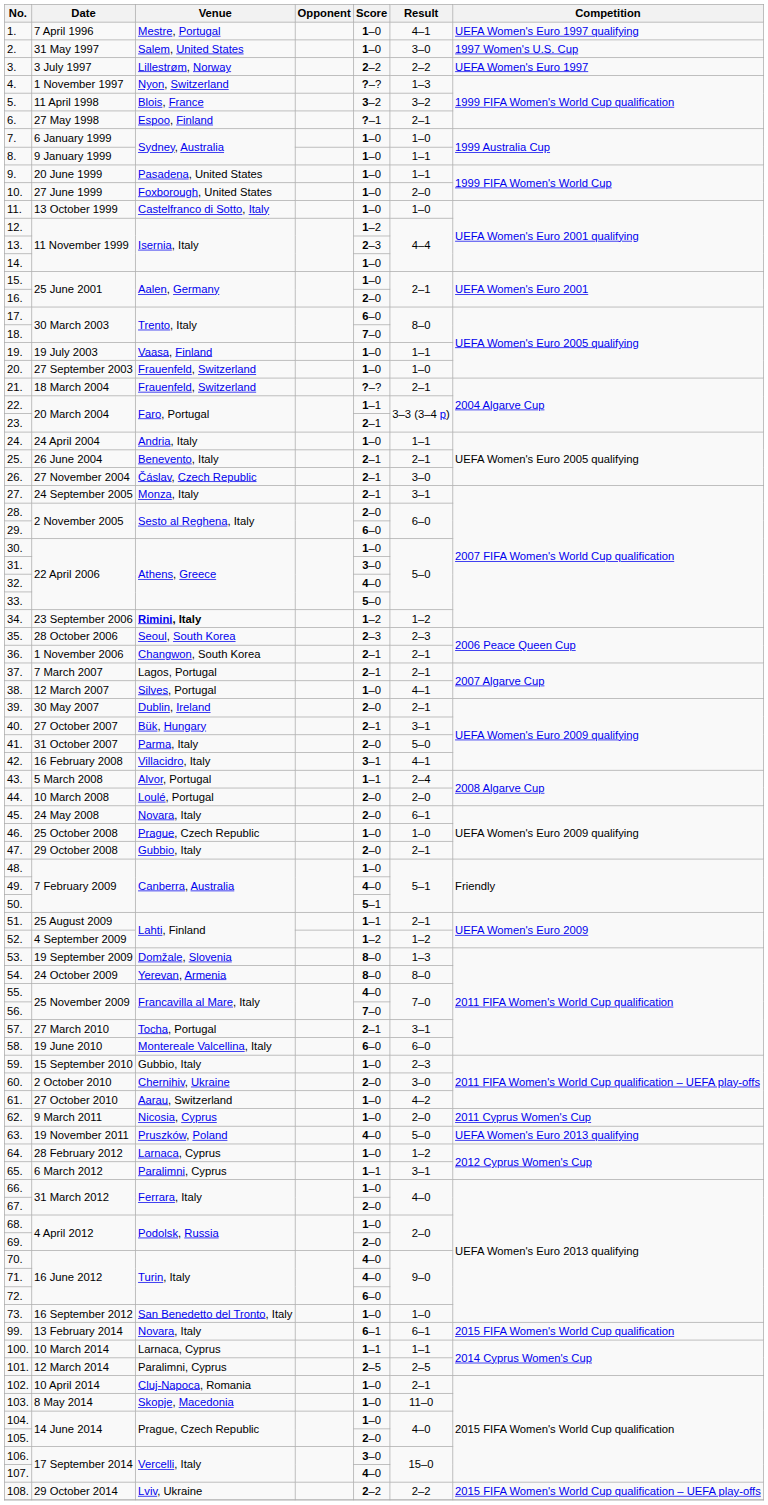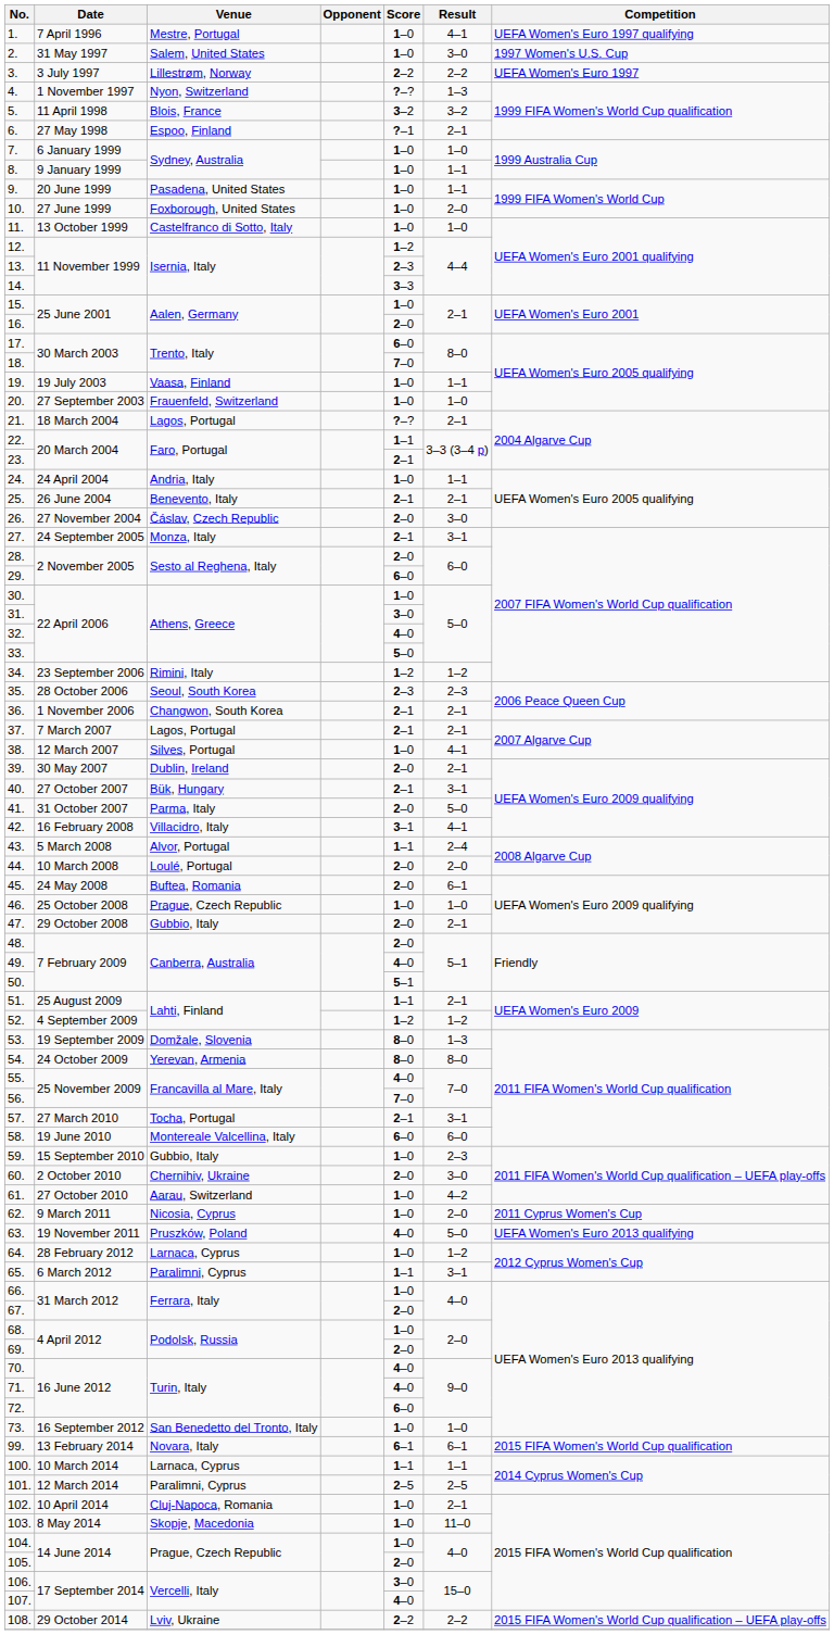 <table class="wikitable" style="font-size:95%">
 <tr>
 <th>No.</th>
 <th>Date</th>
 <th>Venue</th>
 <th>Opponent</th>
 <th>Score</th>
 <th>Result</th>
 <th>Competition</th>
 </tr>
 <tr>
 <td>1.</td>
 <td>7 April 1996</td>
 <td><a href='#'>Mestre</a>, <a href='#'>Portugal</a></td>
 <td></td>
 <td align=center><strong>1</strong>–0</td>
 <td align=center>4–1</td>
 <td><a href='#'>UEFA Women's Euro 1997 qualifying</a></td>
 </tr>
 <tr>
 <td>2.</td>
 <td>31 May 1997</td>
 <td><a href='#'>Salem</a>, <a href='#'>United States</a></td>
 <td></td>
 <td align=center><strong>1</strong>–0</td>
 <td align=center>3–0</td>
 <td><a href='#'>1997 Women's U.S. Cup</a></td>
 </tr>
 <tr>
 <td>3.</td>
 <td>3 July 1997</td>
 <td><a href='#'>Lillestrøm</a>, <a href='#'>Norway</a></td>
 <td></td>
 <td align=center><strong>2</strong>–2</td>
 <td align=center>2–2</td>
 <td><a href='#'>UEFA Women's Euro 1997</a></td>
 </tr>
 <tr>
 <td>4.</td>
 <td>1 November 1997</td>
 <td><a href='#'>Nyon</a>, <a href='#'>Switzerland</a></td>
 <td></td>
 <td align=center><strong>?</strong>–?</td>
 <td align=center>1–3</td>
 <td rowspan=3><a href='#'>1999 FIFA Women's World Cup qualification</a></td>
 </tr>
 <tr>
 <td>5.</td>
 <td>11 April 1998</td>
 <td><a href='#'>Blois</a>, <a href='#'>France</a></td>
 <td></td>
 <td align=center><strong>3</strong>–2</td>
 <td align=center>3–2</td>
 </tr>
 <tr>
 <td>6.</td>
 <td>27 May 1998</td>
 <td><a href='#'>Espoo</a>, <a href='#'>Finland</a></td>
 <td></td>
 <td align=center><strong>?</strong>–1</td>
 <td align=center>2–1</td>
 </tr>
 <tr>
 <td>7.</td>
 <td>6 January 1999</td>
 <td rowspan=2><a href='#'>Sydney</a>, <a href='#'>Australia</a></td>
 <td></td>
 <td align=center><strong>1</strong>–0</td>
 <td align=center>1–0</td>
 <td rowspan=2><a href='#'>1999 Australia Cup</a></td>
 </tr>
 <tr>
 <td>8.</td>
 <td>9 January 1999</td>
 <td></td>
 <td align=center><strong>1</strong>–0</td>
 <td align=center>1–1</td>
 </tr>
 <tr>
 <td>9.</td>
 <td>20 June 1999</td>
 <td><a href='#'>Pasadena</a>, United States</td>
 <td></td>
 <td align=center><strong>1</strong>–0</td>
 <td align=center>1–1</td>
 <td rowspan=2><a href='#'>1999 FIFA Women's World Cup</a></td>
 </tr>
 <tr>
 <td>10.</td>
 <td>27 June 1999</td>
 <td><a href='#'>Foxborough</a>, United States</td>
 <td></td>
 <td align=center><strong>1</strong>–0</td>
 <td align=center>2–0</td>
 </tr>
 <tr>
 <td>11.</td>
 <td>13 October 1999</td>
 <td><a href='#'>Castelfranco di Sotto</a>, <a href='#'>Italy</a></td>
 <td></td>
 <td align=center><strong>1</strong>–0</td>
 <td align=center>1–0</td>
 <td rowspan=4><a href='#'>UEFA Women's Euro 2001 qualifying</a></td>
 </tr>
 <tr>
 <td>12.</td>
 <td rowspan=3>11 November 1999</td>
 <td rowspan=3><a href='#'>Isernia</a>, Italy</td>
 <td rowspan=3></td>
 <td align=center><strong>1</strong>–2</td>
 <td rowspan=3 align=center>4–4</td>
 </tr>
 <tr>
 <td>13.</td>
 <td align=center><strong>2</strong>–3</td>
 </tr>
 <tr>
 <td>14.</td>
-<td align=center><strong>1</strong>–0</td>
+<td align=center><strong>3</strong>–3</td>
 </tr>
 <tr>
 <td>15.</td>
 <td rowspan=2>25 June 2001</td>
 <td rowspan=2><a href='#'>Aalen</a>, <a href='#'>Germany</a></td>
 <td rowspan=2></td>
 <td align=center><strong>1</strong>–0</td>
 <td rowspan=2 align=center>2–1</td>
 <td rowspan=2><a href='#'>UEFA Women's Euro 2001</a></td>
 </tr>
 <tr>
 <td>16.</td>
 <td align=center><strong>2</strong>–0</td>
 </tr>
 <tr>
 <td>17.</td>
 <td rowspan=2>30 March 2003</td>
 <td rowspan=2><a href='#'>Trento</a>, Italy</td>
 <td rowspan=2></td>
 <td align=center><strong>6</strong>–0</td>
 <td rowspan=2 align=center>8–0</td>
 <td rowspan=4><a href='#'>UEFA Women's Euro 2005 qualifying</a></td>
 </tr>
 <tr>
 <td>18.</td>
 <td align=center><strong>7</strong>–0</td>
 </tr>
 <tr>
 <td>19.</td>
 <td>19 July 2003</td>
 <td><a href='#'>Vaasa</a>, <a href='#'>Finland</a></td>
 <td></td>
 <td align=center><strong>1</strong>–0</td>
 <td align=center>1–1</td>
 </tr>
 <tr>
 <td>20.</td>
 <td>27 September 2003</td>
 <td><a href='#'>Frauenfeld</a>, <a href='#'>Switzerland</a></td>
 <td></td>
 <td align=center><strong>1</strong>–0</td>
 <td align=center>1–0</td>
 </tr>
 <tr>
 <td>21.</td>
 <td>18 March 2004</td>
-<td><a href='#'>Frauenfeld</a>, <a href='#'>Switzerland</a></td>
+<td><a href='#'>Lagos</a>, Portugal</td>
 <td></td>
 <td align=center><strong>?</strong>–?</td>
 <td align=center>2–1</td>
 <td rowspan=3><a href='#'>2004 Algarve Cup</a></td>
 </tr>
 <tr>
 <td>22.</td>
 <td rowspan=2>20 March 2004</td>
 <td rowspan=2><a href='#'>Faro</a>, Portugal</td>
 <td rowspan=2></td>
 <td align=center><strong>1</strong>–1</td>
 <td rowspan=2 align=center>3–3 (3–4 <a href='#'>p</a>)</td>
 </tr>
 <tr>
 <td>23.</td>
 <td align=center><strong>2</strong>–1</td>
 </tr>
 <tr>
 <td>24.</td>
 <td>24 April 2004</td>
 <td><a href='#'>Andria</a>, Italy</td>
 <td></td>
 <td align=center><strong>1</strong>–0</td>
 <td align=center>1–1</td>
 <td rowspan=3>UEFA Women's Euro 2005 qualifying</td>
 </tr>
 <tr>
 <td>25.</td>
 <td>26 June 2004</td>
 <td><a href='#'>Benevento</a>, Italy</td>
 <td></td>
 <td align=center><strong>2</strong>–1</td>
 <td align=center>2–1</td>
 </tr>
 <tr>
 <td>26.</td>
 <td>27 November 2004</td>
 <td><a href='#'>Čáslav</a>, <a href='#'>Czech Republic</a></td>
 <td></td>
-<td align=center><strong>2</strong>–1</td>
+<td align=center><strong>2</strong>–0</td>
 <td align=center>3–0</td>
 </tr>
 <tr>
 <td>27.</td>
 <td>24 September 2005</td>
 <td><a href='#'>Monza</a>, Italy</td>
 <td></td>
 <td align=center><strong>2</strong>–1</td>
 <td align=center>3–1</td>
 <td rowspan=8><a href='#'>2007 FIFA Women's World Cup qualification</a></td>
 </tr>
 <tr>
 <td>28.</td>
 <td rowspan=2>2 November 2005</td>
 <td rowspan=2><a href='#'>Sesto al Reghena</a>, Italy</td>
 <td rowspan=2></td>
 <td align=center><strong>2</strong>–0</td>
 <td rowspan=2 align=center>6–0</td>
 </tr>
 <tr>
 <td>29.</td>
 <td align=center><strong>6</strong>–0</td>
 </tr>
 <tr>
 <td>30.</td>
 <td rowspan=4>22 April 2006</td>
 <td rowspan=4><a href='#'>Athens</a>, <a href='#'>Greece</a></td>
 <td rowspan=4></td>
 <td align=center><strong>1</strong>–0</td>
 <td rowspan=4 align=center>5–0</td>
 </tr>
 <tr>
 <td>31.</td>
 <td align=center><strong>3</strong>–0</td>
 </tr>
 <tr>
 <td>32.</td>
 <td align=center><strong>4</strong>–0</td>
 </tr>
 <tr>
 <td>33.</td>
 <td align=center><strong>5</strong>–0</td>
 </tr>
 <tr>
 <td>34.</td>
 <td>23 September 2006</td>
-<td><strong><a href='#'>Rimini</a>, Italy</strong></td>
+<td><a href='#'>Rimini</a>, Italy</td>
 <td></td>
 <td align=center><strong>1</strong>–2</td>
 <td align=center>1–2</td>
 </tr>
 <tr>
 <td>35.</td>
 <td>28 October 2006</td>
 <td><a href='#'>Seoul</a>, <a href='#'>South Korea</a></td>
 <td></td>
 <td align=center><strong>2</strong>–3</td>
 <td align=center>2–3</td>
 <td rowspan=2><a href='#'>2006 Peace Queen Cup</a></td>
 </tr>
 <tr>
 <td>36.</td>
 <td>1 November 2006</td>
 <td><a href='#'>Changwon</a>, South Korea</td>
 <td></td>
 <td align=center><strong>2</strong>–1</td>
 <td align=center>2–1</td>
 </tr>
 <tr>
 <td>37.</td>
 <td>7 March 2007</td>
 <td>Lagos, Portugal</td>
 <td></td>
 <td align=center><strong>2</strong>–1</td>
 <td align=center>2–1</td>
 <td rowspan=2><a href='#'>2007 Algarve Cup</a></td>
 </tr>
 <tr>
 <td>38.</td>
 <td>12 March 2007</td>
 <td><a href='#'>Silves</a>, Portugal</td>
 <td></td>
 <td align=center><strong>1</strong>–0</td>
 <td align=center>4–1</td>
 </tr>
 <tr>
 <td>39.</td>
 <td>30 May 2007</td>
 <td><a href='#'>Dublin</a>, <a href='#'>Ireland</a></td>
 <td></td>
 <td align=center><strong>2</strong>–0</td>
 <td align=center>2–1</td>
 <td rowspan=4><a href='#'>UEFA Women's Euro 2009 qualifying</a></td>
 </tr>
 <tr>
 <td>40.</td>
 <td>27 October 2007</td>
 <td><a href='#'>Bük</a>, <a href='#'>Hungary</a></td>
 <td></td>
 <td align=center><strong>2</strong>–1</td>
 <td align=center>3–1</td>
 </tr>
 <tr>
 <td>41.</td>
 <td>31 October 2007</td>
 <td><a href='#'>Parma</a>, Italy</td>
 <td></td>
 <td align=center><strong>2</strong>–0</td>
 <td align=center>5–0</td>
 </tr>
 <tr>
 <td>42.</td>
 <td>16 February 2008</td>
 <td><a href='#'>Villacidro</a>, Italy</td>
 <td></td>
 <td align=center><strong>3</strong>–1</td>
 <td align=center>4–1</td>
 </tr>
 <tr>
 <td>43.</td>
 <td>5 March 2008</td>
 <td><a href='#'>Alvor</a>, Portugal</td>
 <td></td>
 <td align=center><strong>1</strong>–1</td>
 <td align=center>2–4</td>
 <td rowspan=2><a href='#'>2008 Algarve Cup</a></td>
 </tr>
 <tr>
 <td>44.</td>
 <td>10 March 2008</td>
 <td><a href='#'>Loulé</a>, Portugal</td>
 <td></td>
 <td align=center><strong>2</strong>–0</td>
 <td align=center>2–0</td>
 </tr>
 <tr>
 <td>45.</td>
 <td>24 May 2008</td>
-<td><a href='#'>Novara</a>, Italy</td>
+<td><a href='#'>Buftea</a>, <a href='#'>Romania</a></td>
 <td></td>
 <td align=center><strong>2</strong>–0</td>
 <td align=center>6–1</td>
 <td rowspan=3>UEFA Women's Euro 2009 qualifying</td>
 </tr>
 <tr>
 <td>46.</td>
 <td>25 October 2008</td>
 <td><a href='#'>Prague</a>, Czech Republic</td>
 <td></td>
 <td align=center><strong>1</strong>–0</td>
 <td align=center>1–0</td>
 </tr>
 <tr>
 <td>47.</td>
 <td>29 October 2008</td>
 <td><a href='#'>Gubbio</a>, Italy</td>
 <td></td>
 <td align=center><strong>2</strong>–0</td>
 <td align=center>2–1</td>
 </tr>
 <tr>
 <td>48.</td>
 <td rowspan=3>7 February 2009</td>
 <td rowspan=3><a href='#'>Canberra</a>, <a href='#'>Australia</a></td>
 <td rowspan=3></td>
-<td align=center><strong>1</strong>–0</td>
+<td align=center><strong>2</strong>–0</td>
 <td rowspan=3 align=center>5–1</td>
 <td rowspan=3>Friendly</td>
 </tr>
 <tr>
 <td>49.</td>
 <td align=center><strong>4</strong>–0</td>
 </tr>
 <tr>
 <td>50.</td>
 <td align=center><strong>5</strong>–1</td>
 </tr>
 <tr>
 <td>51.</td>
 <td>25 August 2009</td>
 <td rowspan=2><a href='#'>Lahti</a>, Finland</td>
 <td></td>
 <td align=center><strong>1</strong>–1</td>
 <td align=center>2–1</td>
 <td rowspan=2><a href='#'>UEFA Women's Euro 2009</a></td>
 </tr>
 <tr>
 <td>52.</td>
 <td>4 September 2009</td>
 <td></td>
 <td align=center><strong>1</strong>–2</td>
 <td align=center>1–2</td>
 </tr>
 <tr>
 <td>53.</td>
 <td>19 September 2009</td>
 <td><a href='#'>Domžale</a>, <a href='#'>Slovenia</a></td>
 <td></td>
 <td align=center><strong>8</strong>–0</td>
 <td align=center>1–3</td>
 <td rowspan=6><a href='#'>2011 FIFA Women's World Cup qualification</a></td>
 </tr>
 <tr>
 <td>54.</td>
 <td>24 October 2009</td>
 <td><a href='#'>Yerevan</a>, <a href='#'>Armenia</a></td>
 <td></td>
 <td align=center><strong>8</strong>–0</td>
 <td align=center>8–0</td>
 </tr>
 <tr>
 <td>55.</td>
 <td rowspan=2>25 November 2009</td>
 <td rowspan=2><a href='#'>Francavilla al Mare</a>, Italy</td>
 <td rowspan=2></td>
 <td align=center><strong>4</strong>–0</td>
 <td rowspan=2 align=center>7–0</td>
 </tr>
 <tr>
 <td>56.</td>
 <td align=center><strong>7</strong>–0</td>
 </tr>
 <tr>
 <td>57.</td>
 <td>27 March 2010</td>
 <td><a href='#'>Tocha</a>, Portugal</td>
 <td></td>
 <td align=center><strong>2</strong>–1</td>
 <td align=center>3–1</td>
 </tr>
 <tr>
 <td>58.</td>
 <td>19 June 2010</td>
 <td><a href='#'>Montereale Valcellina</a>, Italy</td>
 <td></td>
 <td align=center><strong>6</strong>–0</td>
 <td align=center>6–0</td>
 </tr>
 <tr>
 <td>59.</td>
 <td>15 September 2010</td>
 <td>Gubbio, Italy</td>
 <td></td>
 <td align=center><strong>1</strong>–0</td>
 <td align=center>2–3</td>
 <td rowspan=3><a href='#'>2011 FIFA Women's World Cup qualification – UEFA play-offs</a></td>
 </tr>
 <tr>
 <td>60.</td>
 <td>2 October 2010</td>
 <td><a href='#'>Chernihiv</a>, <a href='#'>Ukraine</a></td>
 <td></td>
 <td align=center><strong>2</strong>–0</td>
 <td align=center>3–0</td>
 </tr>
 <tr>
 <td>61.</td>
 <td>27 October 2010</td>
 <td><a href='#'>Aarau</a>, Switzerland</td>
 <td></td>
 <td align=center><strong>1</strong>–0</td>
 <td align=center>4–2</td>
 </tr>
 <tr>
 <td>62.</td>
 <td>9 March 2011</td>
 <td><a href='#'>Nicosia</a>, <a href='#'>Cyprus</a></td>
 <td></td>
 <td align=center><strong>1</strong>–0</td>
 <td align=center>2–0</td>
 <td><a href='#'>2011 Cyprus Women's Cup</a></td>
 </tr>
 <tr>
 <td>63.</td>
 <td>19 November 2011</td>
 <td><a href='#'>Pruszków</a>, <a href='#'>Poland</a></td>
 <td></td>
 <td align=center><strong>4</strong>–0</td>
 <td align=center>5–0</td>
 <td><a href='#'>UEFA Women's Euro 2013 qualifying</a></td>
 </tr>
 <tr>
 <td>64.</td>
 <td>28 February 2012</td>
 <td><a href='#'>Larnaca</a>, Cyprus</td>
 <td></td>
 <td align=center><strong>1</strong>–0</td>
 <td align=center>1–2</td>
 <td rowspan=2><a href='#'>2012 Cyprus Women's Cup</a></td>
 </tr>
 <tr>
 <td>65.</td>
 <td>6 March 2012</td>
 <td><a href='#'>Paralimni</a>, Cyprus</td>
 <td></td>
 <td align=center><strong>1</strong>–1</td>
 <td align=center>3–1</td>
 </tr>
 <tr>
 <td>66.</td>
 <td rowspan=2>31 March 2012</td>
 <td rowspan=2><a href='#'>Ferrara</a>, Italy</td>
 <td rowspan=2></td>
 <td align=center><strong>1</strong>–0</td>
 <td rowspan=2 align=center>4–0</td>
 <td rowspan=8>UEFA Women's Euro 2013 qualifying</td>
 </tr>
 <tr>
 <td>67.</td>
 <td align=center><strong>2</strong>–0</td>
 </tr>
 <tr>
 <td>68.</td>
 <td rowspan=2>4 April 2012</td>
 <td rowspan=2><a href='#'>Podolsk</a>, <a href='#'>Russia</a></td>
 <td rowspan=2></td>
 <td align=center><strong>1</strong>–0</td>
 <td rowspan=2 align=center>2–0</td>
 </tr>
 <tr>
 <td>69.</td>
 <td align=center><strong>2</strong>–0</td>
 </tr>
 <tr>
 <td>70.</td>
 <td rowspan=3>16 June 2012</td>
 <td rowspan=3><a href='#'>Turin</a>, Italy</td>
 <td rowspan=3></td>
 <td align=center><strong>4</strong>–0</td>
 <td rowspan=3 align=center>9–0</td>
 </tr>
 <tr>
 <td>71.</td>
 <td align=center><strong>4</strong>–0</td>
 </tr>
 <tr>
 <td>72.</td>
 <td align=center><strong>6</strong>–0</td>
 </tr>
 <tr>
 <td>73.</td>
 <td>16 September 2012</td>
 <td><a href='#'>San Benedetto del Tronto</a>, Italy</td>
 <td></td>
 <td align=center><strong>1</strong>–0</td>
 <td align=center>1–0</td>
 </tr>
 <tr>
 <td>99.</td>
 <td>13 February 2014</td>
 <td><a href='#'>Novara</a>, Italy</td>
 <td></td>
 <td align=center><strong>6</strong>–1</td>
 <td align=center>6–1</td>
 <td><a href='#'>2015 FIFA Women's World Cup qualification</a></td>
 </tr>
 <tr>
 <td>100.</td>
 <td>10 March 2014</td>
 <td>Larnaca, Cyprus</td>
 <td></td>
 <td align=center><strong>1</strong>–1</td>
 <td align=center>1–1</td>
 <td rowspan=2><a href='#'>2014 Cyprus Women's Cup</a></td>
 </tr>
 <tr>
 <td>101.</td>
 <td>12 March 2014</td>
 <td>Paralimni, Cyprus</td>
 <td></td>
 <td align=center><strong>2</strong>–5</td>
 <td align=center>2–5</td>
 </tr>
 <tr>
 <td>102.</td>
 <td>10 April 2014</td>
 <td><a href='#'>Cluj-Napoca</a>, Romania</td>
 <td></td>
 <td align=center><strong>1</strong>–0</td>
 <td align=center>2–1</td>
 <td rowspan=6>2015 FIFA Women's World Cup qualification</td>
 </tr>
 <tr>
 <td>103.</td>
 <td>8 May 2014</td>
 <td><a href='#'>Skopje</a>, <a href='#'>Macedonia</a></td>
 <td></td>
 <td align=center><strong>1</strong>–0</td>
 <td align=center>11–0</td>
 </tr>
 <tr>
 <td>104.</td>
 <td rowspan=2>14 June 2014</td>
 <td rowspan=2>Prague, Czech Republic</td>
 <td rowspan=2></td>
 <td align=center><strong>1</strong>–0</td>
 <td rowspan=2 align=center>4–0</td>
 </tr>
 <tr>
 <td>105.</td>
 <td align=center><strong>2</strong>–0</td>
 </tr>
 <tr>
 <td>106.</td>
 <td rowspan=2>17 September 2014</td>
 <td rowspan=2><a href='#'>Vercelli</a>, Italy</td>
 <td rowspan=2></td>
 <td align=center><strong>3</strong>–0</td>
 <td rowspan=2 align=center>15–0</td>
 </tr>
 <tr>
 <td>107.</td>
 <td align=center><strong>4</strong>–0</td>
 </tr>
 <tr>
 <td>108.</td>
 <td>29 October 2014</td>
 <td><a href='#'>Lviv</a>, Ukraine</td>
 <td></td>
 <td align=center><strong>2</strong>–2</td>
 <td align=center>2–2</td>
 <td><a href='#'>2015 FIFA Women's World Cup qualification – UEFA play-offs</a></td>
 </tr>
 <tr>
 </tr>
 </table>
